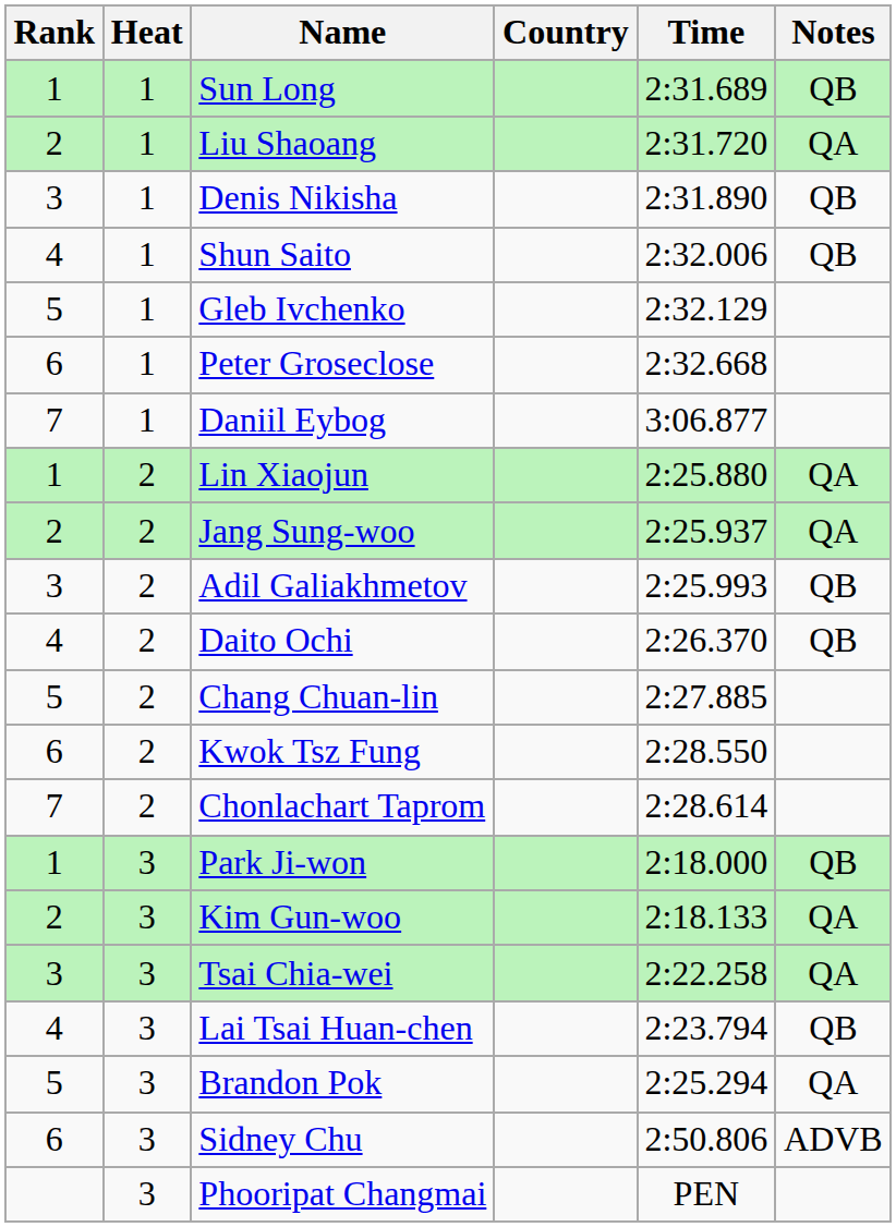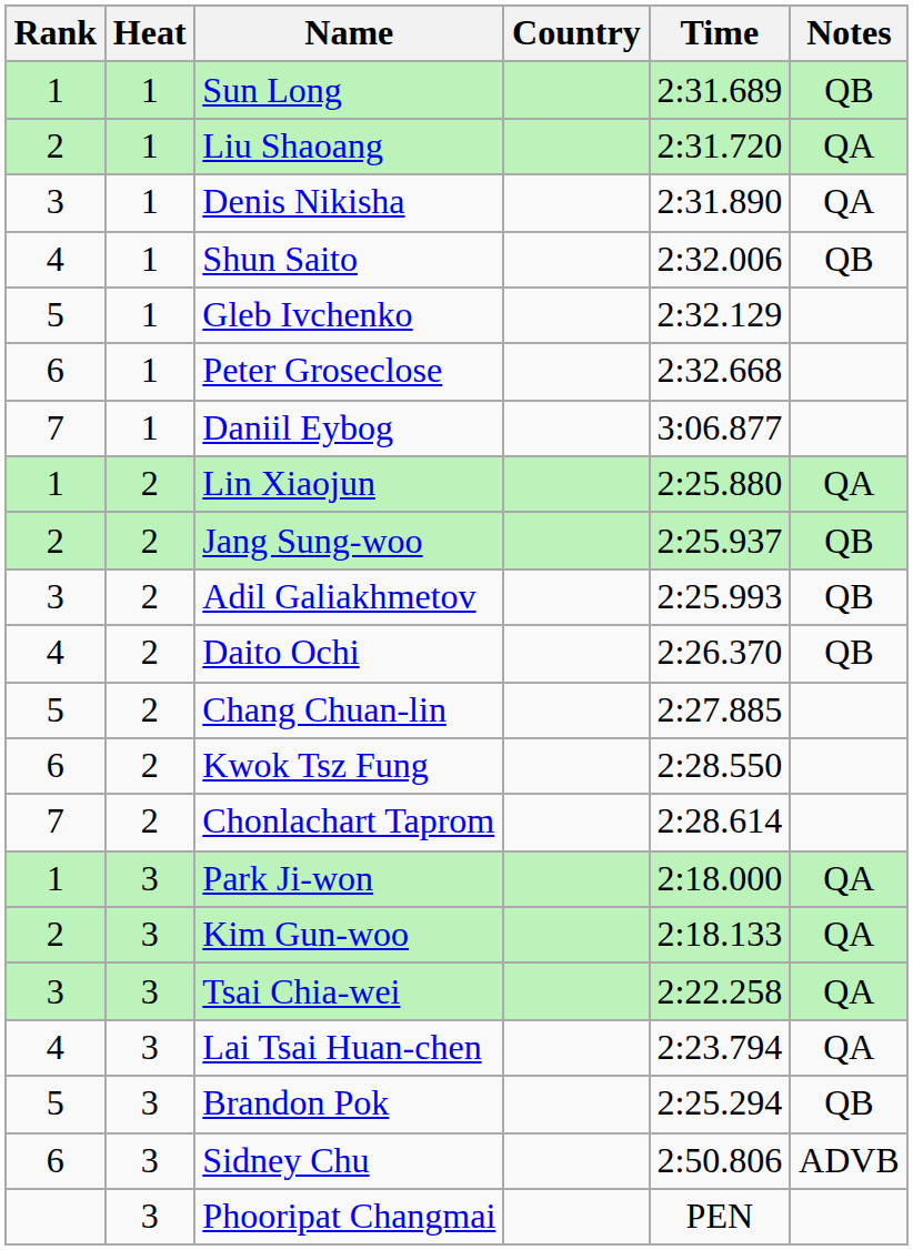 <table class="wikitable sortable" style="text-align:center">
 <tr>
 <th>Rank</th>
 <th>Heat</th>
 <th>Name</th>
 <th>Country</th>
 <th>Time</th>
 <th>Notes</th>
 </tr>
 <tr bgcolor=bbf3bb>
 <td>1</td>
 <td>1</td>
 <td align=left><a href='#'>Sun Long</a></td>
 <td align=left></td>
 <td>2:31.689</td>
 <td>QB</td>
 </tr>
 <tr bgcolor=bbf3bb>
 <td>2</td>
 <td>1</td>
 <td align=left><a href='#'>Liu Shaoang</a></td>
 <td align=left></td>
 <td>2:31.720</td>
 <td>QA</td>
 </tr>
 <tr>
 <td>3</td>
 <td>1</td>
 <td align=left><a href='#'>Denis Nikisha</a></td>
 <td align=left></td>
 <td>2:31.890</td>
-<td>QB</td>
+<td>QA</td>
 </tr>
 <tr>
 <td>4</td>
 <td>1</td>
 <td align=left><a href='#'>Shun Saito</a></td>
 <td align=left></td>
 <td>2:32.006</td>
 <td>QB</td>
 </tr>
 <tr>
 <td>5</td>
 <td>1</td>
 <td align=left><a href='#'>Gleb Ivchenko</a></td>
 <td align=left></td>
 <td>2:32.129</td>
 <td></td>
 </tr>
 <tr>
 <td>6</td>
 <td>1</td>
 <td align=left><a href='#'>Peter Groseclose</a></td>
 <td align=left></td>
 <td>2:32.668</td>
 <td></td>
 </tr>
 <tr>
 <td>7</td>
 <td>1</td>
 <td align=left><a href='#'>Daniil Eybog</a></td>
 <td align=left></td>
 <td>3:06.877</td>
 <td></td>
 </tr>
 <tr bgcolor=bbf3bb>
 <td>1</td>
 <td>2</td>
 <td align=left><a href='#'>Lin Xiaojun</a></td>
 <td align=left></td>
 <td>2:25.880</td>
 <td>QA</td>
 </tr>
 <tr bgcolor=bbf3bb>
 <td>2</td>
 <td>2</td>
 <td align=left><a href='#'>Jang Sung-woo</a></td>
 <td align=left></td>
 <td>2:25.937</td>
-<td>QA</td>
+<td>QB</td>
 </tr>
 <tr>
 <td>3</td>
 <td>2</td>
 <td align=left><a href='#'>Adil Galiakhmetov</a></td>
 <td align=left></td>
 <td>2:25.993</td>
 <td>QB</td>
 </tr>
 <tr>
 <td>4</td>
 <td>2</td>
 <td align=left><a href='#'>Daito Ochi</a></td>
 <td align=left></td>
 <td>2:26.370</td>
 <td>QB</td>
 </tr>
 <tr>
 <td>5</td>
 <td>2</td>
 <td align=left><a href='#'>Chang Chuan-lin</a></td>
 <td align=left></td>
 <td>2:27.885</td>
 <td></td>
 </tr>
 <tr>
 <td>6</td>
 <td>2</td>
 <td align=left><a href='#'>Kwok Tsz Fung</a></td>
 <td align=left></td>
 <td>2:28.550</td>
 <td></td>
 </tr>
 <tr>
 <td>7</td>
 <td>2</td>
 <td align=left><a href='#'>Chonlachart Taprom</a></td>
 <td align=left></td>
 <td>2:28.614</td>
 <td></td>
 </tr>
 <tr bgcolor=bbf3bb>
 <td>1</td>
 <td>3</td>
 <td align=left><a href='#'>Park Ji-won</a></td>
 <td align=left></td>
 <td>2:18.000</td>
-<td>QB</td>
+<td>QA</td>
 </tr>
 <tr bgcolor=bbf3bb>
 <td>2</td>
 <td>3</td>
 <td align=left><a href='#'>Kim Gun-woo</a></td>
 <td align=left></td>
 <td>2:18.133</td>
 <td>QA</td>
 </tr>
 <tr bgcolor=bbf3bb>
 <td>3</td>
 <td>3</td>
 <td align=left><a href='#'>Tsai Chia-wei</a></td>
 <td align=left></td>
 <td>2:22.258</td>
 <td>QA</td>
 </tr>
 <tr>
 <td>4</td>
 <td>3</td>
 <td align=left><a href='#'>Lai Tsai Huan-chen</a></td>
 <td align=left></td>
 <td>2:23.794</td>
-<td>QB</td>
+<td>QA</td>
 </tr>
 <tr>
 <td>5</td>
 <td>3</td>
 <td align=left><a href='#'>Brandon Pok</a></td>
 <td align=left></td>
 <td>2:25.294</td>
-<td>QA</td>
+<td>QB</td>
 </tr>
 <tr>
 <td>6</td>
 <td>3</td>
 <td align=left><a href='#'>Sidney Chu</a></td>
 <td align=left></td>
 <td>2:50.806</td>
 <td>ADVB</td>
 </tr>
 <tr>
 <td></td>
 <td>3</td>
 <td align=left><a href='#'>Phooripat Changmai</a></td>
 <td align=left></td>
 <td>PEN</td>
 <td></td>
 </tr>
 </table>
